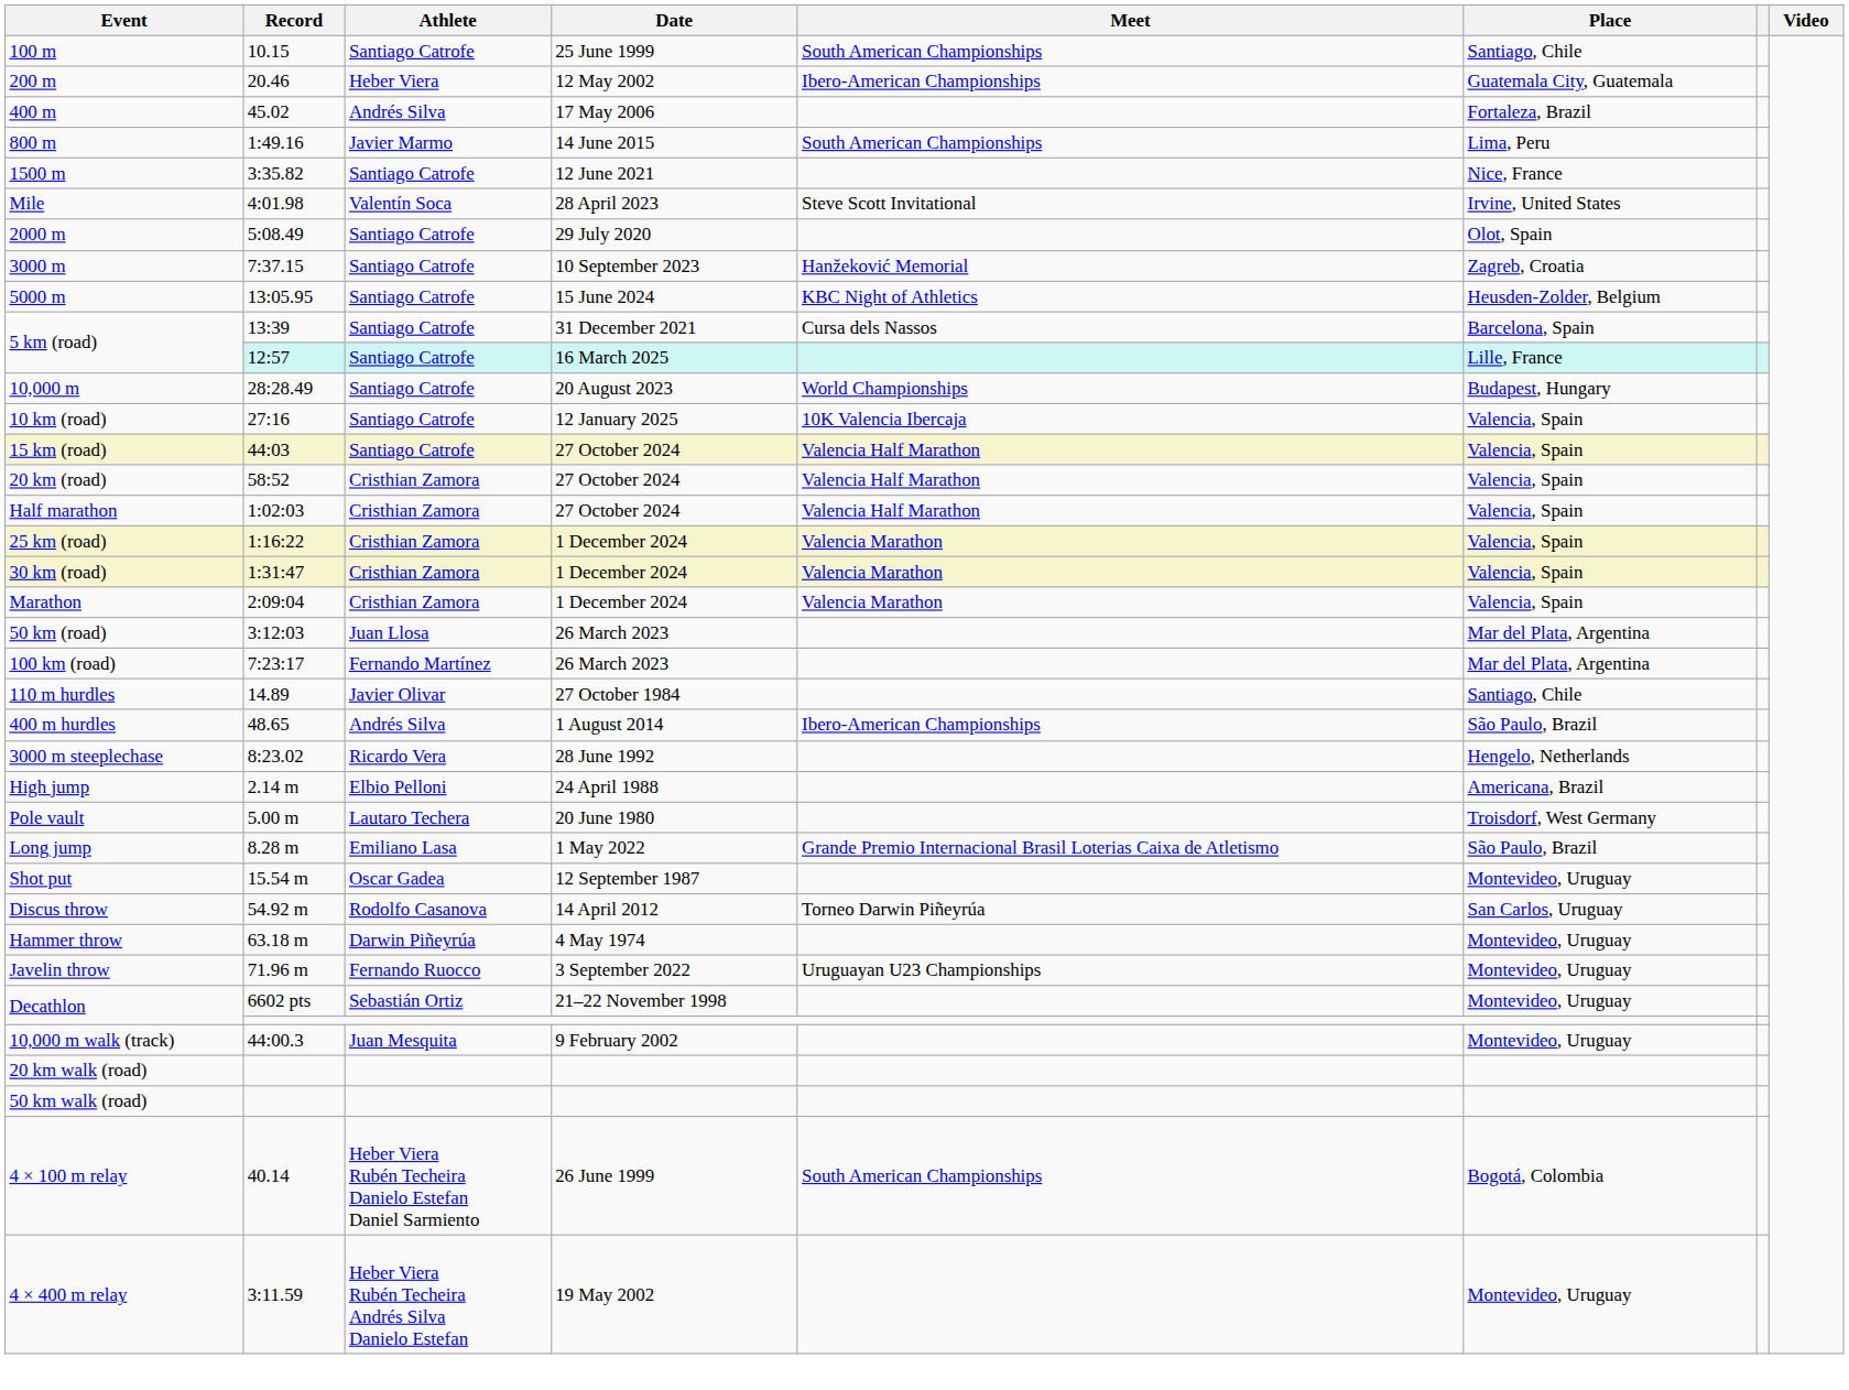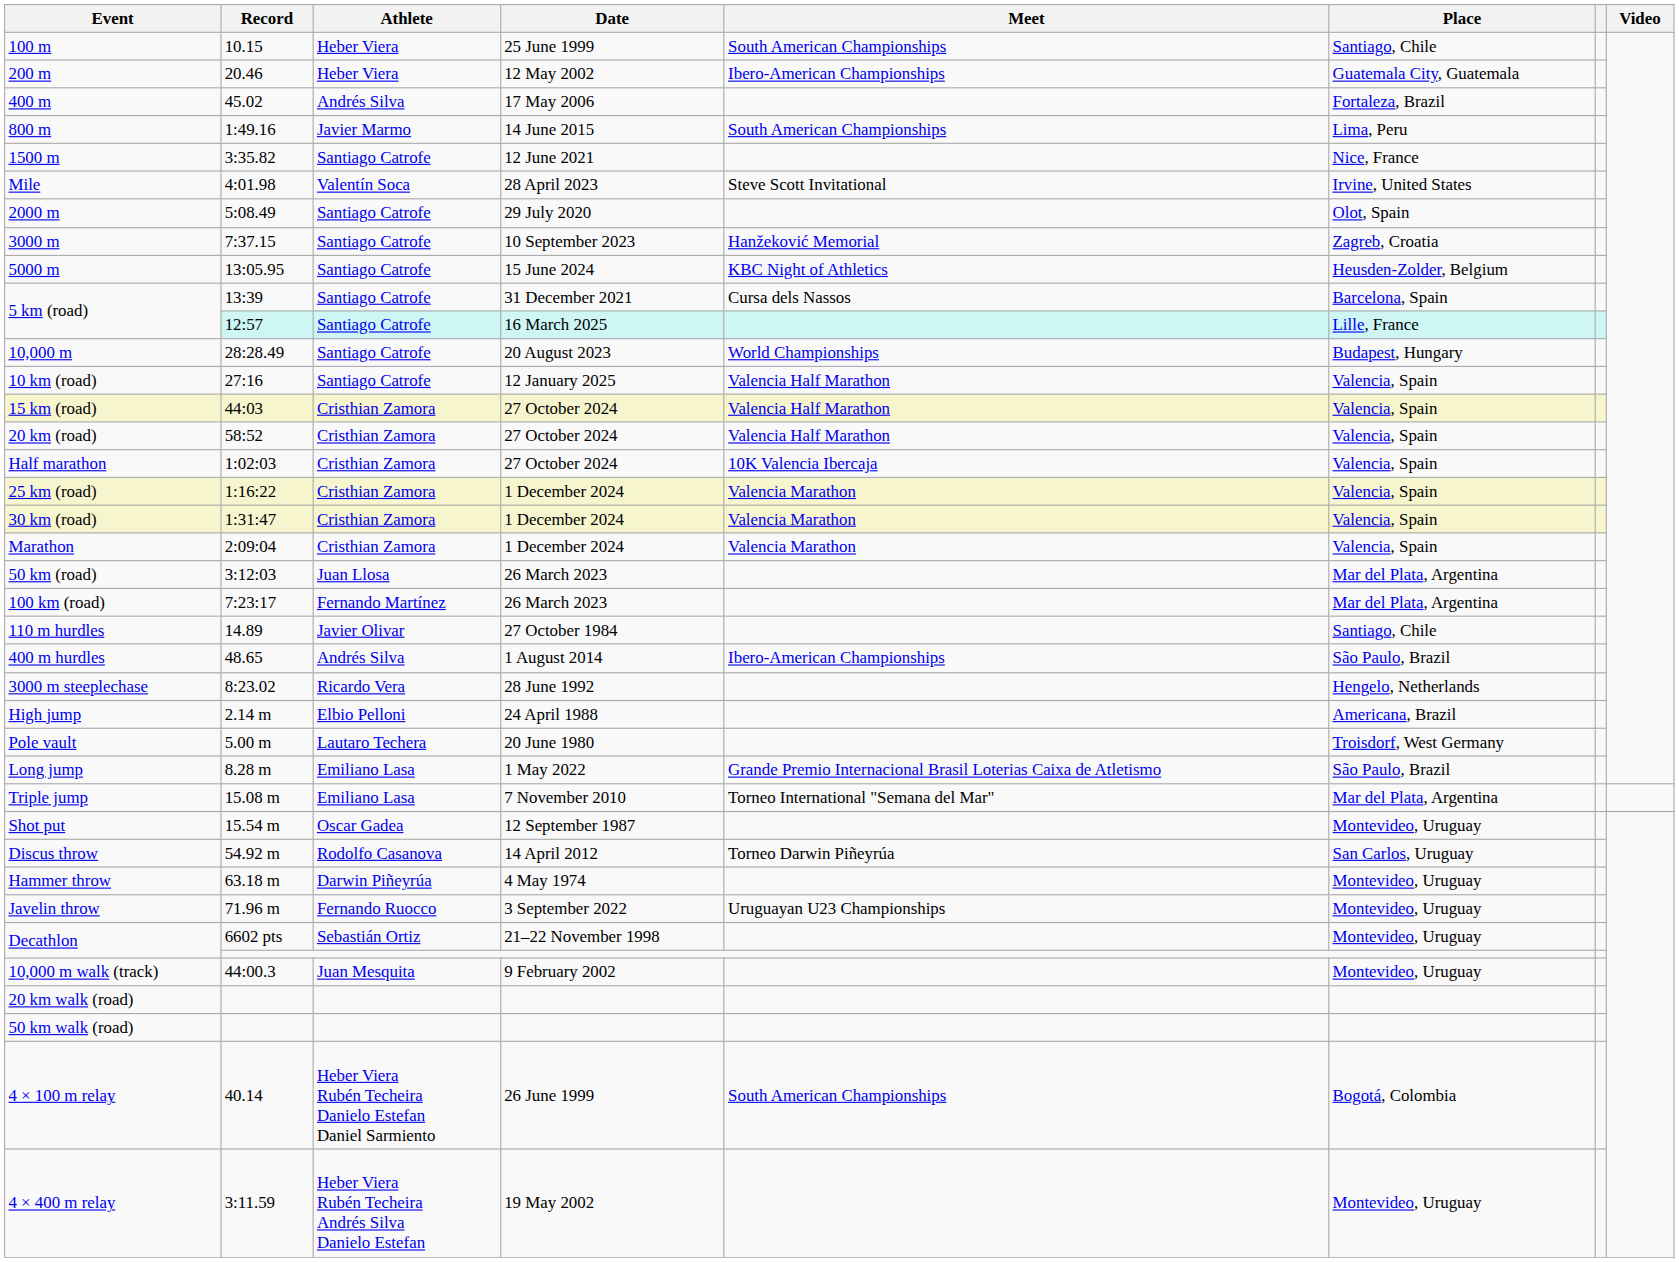 <table class="wikitable" style="font-size:95%; width: 95%;">
 <tr>
 <th>Event</th>
 <th>Record</th>
 <th>Athlete</th>
 <th>Date</th>
 <th>Meet</th>
 <th>Place</th>
 <th></th>
 <th>Video</th>
 </tr>
 <tr>
 <td><a href='#'>100 m</a></td>
 <td>10.15 </td>
-<td><a href='#'>Santiago Catrofe</a></td>
+<td><a href='#'>Heber Viera</a></td>
 <td>25 June 1999</td>
 <td><a href='#'>South American Championships</a></td>
 <td><a href='#'>Santiago</a>, Chile</td>
 <td></td>
 </tr>
 <tr>
 <td><a href='#'>200 m</a></td>
 <td>20.46 </td>
 <td><a href='#'>Heber Viera</a></td>
 <td>12 May 2002</td>
 <td><a href='#'>Ibero-American Championships</a></td>
 <td><a href='#'>Guatemala City</a>, Guatemala</td>
 <td></td>
 </tr>
 <tr>
 <td><a href='#'>400 m</a></td>
 <td>45.02</td>
 <td><a href='#'>Andrés Silva</a></td>
 <td>17 May 2006</td>
 <td></td>
 <td><a href='#'>Fortaleza</a>, Brazil</td>
 <td></td>
 </tr>
 <tr>
 <td><a href='#'>800 m</a></td>
 <td>1:49.16</td>
 <td><a href='#'>Javier Marmo</a></td>
 <td>14 June 2015</td>
 <td><a href='#'>South American Championships</a></td>
 <td><a href='#'>Lima</a>, Peru</td>
 <td></td>
 </tr>
 <tr>
 <td><a href='#'>1500 m</a></td>
 <td>3:35.82</td>
 <td><a href='#'>Santiago Catrofe</a></td>
 <td>12 June 2021</td>
 <td></td>
 <td><a href='#'>Nice</a>, France</td>
 <td></td>
 </tr>
 <tr>
 <td><a href='#'>Mile</a></td>
 <td>4:01.98</td>
 <td><a href='#'>Valentín Soca</a></td>
 <td>28 April 2023</td>
 <td>Steve Scott Invitational</td>
 <td><a href='#'>Irvine</a>, United States</td>
 <td></td>
 </tr>
 <tr>
 <td><a href='#'>2000 m</a></td>
 <td>5:08.49</td>
 <td><a href='#'>Santiago Catrofe</a></td>
 <td>29 July 2020</td>
 <td></td>
 <td><a href='#'>Olot</a>, Spain</td>
 <td></td>
 </tr>
 <tr>
 <td><a href='#'>3000 m</a></td>
 <td>7:37.15</td>
 <td><a href='#'>Santiago Catrofe</a></td>
 <td>10 September 2023</td>
 <td><a href='#'>Hanžeković Memorial</a></td>
 <td><a href='#'>Zagreb</a>, Croatia</td>
 <td></td>
 </tr>
 <tr>
 <td><a href='#'>5000 m</a></td>
 <td>13:05.95</td>
 <td><a href='#'>Santiago Catrofe</a></td>
 <td>15 June 2024</td>
 <td><a href='#'>KBC Night of Athletics</a></td>
 <td><a href='#'>Heusden-Zolder</a>, Belgium</td>
 <td></td>
 </tr>
 <tr>
 <td rowspan=2><a href='#'>5 km</a> (road)</td>
 <td>13:39</td>
 <td><a href='#'>Santiago Catrofe</a></td>
 <td>31 December 2021</td>
 <td>Cursa dels Nassos</td>
 <td><a href='#'>Barcelona</a>, Spain</td>
 <td></td>
 </tr>
 <tr bgcolor=#CEF6F5>
 <td>12:57</td>
 <td><a href='#'>Santiago Catrofe</a></td>
 <td>16 March 2025</td>
 <td></td>
 <td><a href='#'>Lille</a>, France</td>
 <td></td>
 </tr>
 <tr>
 <td><a href='#'>10,000 m</a></td>
 <td>28:28.49</td>
 <td><a href='#'>Santiago Catrofe</a></td>
 <td>20 August 2023</td>
 <td><a href='#'>World Championships</a></td>
 <td><a href='#'>Budapest</a>, Hungary</td>
 <td></td>
 </tr>
 <tr>
 <td><a href='#'>10 km</a> (road)</td>
 <td>27:16</td>
 <td><a href='#'>Santiago Catrofe</a></td>
 <td>12 January 2025</td>
-<td><a href='#'>10K Valencia Ibercaja</a></td>
+<td><a href='#'>Valencia Half Marathon</a></td>
 <td><a href='#'>Valencia</a>, Spain</td>
 <td></td>
 </tr>
 <tr style="background:#f6F5CE;">
 <td><a href='#'>15 km</a> (road)</td>
 <td>44:03</td>
-<td><a href='#'>Santiago Catrofe</a></td>
+<td><a href='#'>Cristhian Zamora</a></td>
 <td>27 October 2024</td>
 <td><a href='#'>Valencia Half Marathon</a></td>
 <td><a href='#'>Valencia</a>, Spain</td>
 <td></td>
 </tr>
 <tr>
 <td><a href='#'>20 km</a> (road)</td>
 <td>58:52</td>
 <td><a href='#'>Cristhian Zamora</a></td>
 <td>27 October 2024</td>
 <td><a href='#'>Valencia Half Marathon</a></td>
 <td><a href='#'>Valencia</a>, Spain</td>
 <td></td>
 </tr>
 <tr>
 <td><a href='#'>Half marathon</a></td>
 <td>1:02:03</td>
 <td><a href='#'>Cristhian Zamora</a></td>
 <td>27 October 2024</td>
-<td><a href='#'>Valencia Half Marathon</a></td>
+<td><a href='#'>10K Valencia Ibercaja</a></td>
 <td><a href='#'>Valencia</a>, Spain</td>
 <td></td>
 </tr>
 <tr style="background:#f6F5CE;">
 <td><a href='#'>25 km</a> (road)</td>
 <td>1:16:22</td>
 <td><a href='#'>Cristhian Zamora</a></td>
 <td>1 December 2024</td>
 <td><a href='#'>Valencia Marathon</a></td>
 <td><a href='#'>Valencia</a>, Spain</td>
 <td></td>
 </tr>
 <tr style="background:#f6F5CE;">
 <td><a href='#'>30 km</a> (road)</td>
 <td>1:31:47</td>
 <td><a href='#'>Cristhian Zamora</a></td>
 <td>1 December 2024</td>
 <td><a href='#'>Valencia Marathon</a></td>
 <td><a href='#'>Valencia</a>, Spain</td>
 <td></td>
 </tr>
 <tr>
 <td><a href='#'>Marathon</a></td>
 <td>2:09:04</td>
 <td><a href='#'>Cristhian Zamora</a></td>
 <td>1 December 2024</td>
 <td><a href='#'>Valencia Marathon</a></td>
 <td><a href='#'>Valencia</a>, Spain</td>
 <td></td>
 </tr>
 <tr>
 <td><a href='#'>50 km</a> (road)</td>
 <td>3:12:03</td>
 <td><a href='#'>Juan Llosa</a></td>
 <td>26 March 2023</td>
 <td></td>
 <td><a href='#'>Mar del Plata</a>, Argentina</td>
 <td></td>
 </tr>
 <tr>
 <td><a href='#'>100 km</a> (road)</td>
 <td>7:23:17</td>
 <td><a href='#'>Fernando Martínez</a></td>
 <td>26 March 2023</td>
 <td></td>
 <td><a href='#'>Mar del Plata</a>, Argentina</td>
 <td></td>
 </tr>
 <tr>
 <td><a href='#'>110 m hurdles</a></td>
 <td>14.89 </td>
 <td><a href='#'>Javier Olivar</a></td>
 <td>27 October 1984</td>
 <td></td>
 <td><a href='#'>Santiago</a>, Chile</td>
 <td></td>
 </tr>
 <tr>
 <td><a href='#'>400 m hurdles</a></td>
 <td>48.65</td>
 <td><a href='#'>Andrés Silva</a></td>
 <td>1 August 2014</td>
 <td><a href='#'>Ibero-American Championships</a></td>
 <td><a href='#'>São Paulo</a>, Brazil</td>
 <td></td>
 </tr>
 <tr>
 <td><a href='#'>3000 m steeplechase</a></td>
 <td>8:23.02</td>
 <td><a href='#'>Ricardo Vera</a></td>
 <td>28 June 1992</td>
 <td></td>
 <td><a href='#'>Hengelo</a>, Netherlands</td>
 <td></td>
 </tr>
 <tr>
 <td><a href='#'>High jump</a></td>
 <td>2.14 m</td>
 <td><a href='#'>Elbio Pelloni</a></td>
 <td>24 April 1988</td>
 <td></td>
 <td><a href='#'>Americana</a>, Brazil</td>
 <td></td>
 </tr>
 <tr>
 <td><a href='#'>Pole vault</a></td>
 <td>5.00 m</td>
 <td><a href='#'>Lautaro Techera</a></td>
 <td>20 June 1980</td>
 <td></td>
 <td><a href='#'>Troisdorf</a>, West Germany</td>
 <td></td>
 </tr>
 <tr>
 <td><a href='#'>Long jump</a></td>
 <td>8.28 m </td>
 <td><a href='#'>Emiliano Lasa</a></td>
 <td>1 May 2022</td>
 <td><a href='#'>Grande Premio Internacional Brasil Loterias Caixa de Atletismo</a></td>
 <td><a href='#'>São Paulo</a>, Brazil</td>
 <td></td>
 </tr>
 <tr>
+<td><a href='#'>Triple jump</a></td>
+<td>15.08 m </td>
+<td><a href='#'>Emiliano Lasa</a></td>
+<td>7  November 2010</td>
+<td>Torneo International "Semana del Mar"</td>
+<td><a href='#'>Mar del Plata</a>, Argentina</td>
+<td></td>
+<td></td>
+</tr>
+<tr>
 <td><a href='#'>Shot put</a></td>
 <td>15.54 m</td>
 <td><a href='#'>Oscar Gadea</a></td>
 <td>12 September 1987</td>
 <td></td>
 <td><a href='#'>Montevideo</a>, Uruguay</td>
 <td></td>
 </tr>
 <tr>
 <td><a href='#'>Discus throw</a></td>
 <td>54.92 m</td>
 <td><a href='#'>Rodolfo Casanova</a></td>
 <td>14 April 2012</td>
 <td>Torneo Darwin Piñeyrúa</td>
 <td><a href='#'>San Carlos</a>, Uruguay</td>
 <td></td>
 </tr>
 <tr>
 <td><a href='#'>Hammer throw</a></td>
 <td>63.18 m</td>
 <td><a href='#'>Darwin Piñeyrúa</a></td>
 <td>4 May 1974</td>
 <td></td>
 <td><a href='#'>Montevideo</a>, Uruguay</td>
 <td></td>
 </tr>
 <tr>
 <td><a href='#'>Javelin throw</a></td>
 <td>71.96 m</td>
 <td><a href='#'>Fernando Ruocco</a></td>
 <td>3 September 2022</td>
 <td>Uruguayan U23 Championships</td>
 <td><a href='#'>Montevideo</a>, Uruguay</td>
 <td></td>
 </tr>
 <tr>
 <td rowspan=2><a href='#'>Decathlon</a></td>
 <td>6602 pts </td>
 <td><a href='#'>Sebastián Ortiz</a></td>
 <td>21–22 November 1998</td>
 <td></td>
 <td><a href='#'>Montevideo</a>, Uruguay</td>
 <td></td>
 </tr>
 <tr>
 <td colspan=5></td>
 <td></td>
 </tr>
 <tr>
 <td><a href='#'>10,000 m walk</a> (track)</td>
 <td>44:00.3</td>
 <td><a href='#'>Juan Mesquita</a></td>
 <td>9 February 2002</td>
 <td></td>
 <td><a href='#'>Montevideo</a>, Uruguay</td>
 <td></td>
 </tr>
 <tr>
 <td><a href='#'>20 km walk</a> (road)</td>
 <td></td>
 <td></td>
 <td></td>
 <td></td>
 <td></td>
 <td></td>
 </tr>
 <tr>
 <td><a href='#'>50 km walk</a> (road)</td>
 <td></td>
 <td></td>
 <td></td>
 <td></td>
 <td></td>
 <td></td>
 </tr>
 <tr>
 <td><a href='#'>4 × 100 m relay</a></td>
 <td>40.14</td>
 <td><br><a href='#'>Heber Viera</a><br><a href='#'>Rubén Techeira</a><br><a href='#'>Danielo Estefan</a><br>Daniel Sarmiento</td>
 <td>26 June 1999</td>
 <td><a href='#'>South American Championships</a></td>
 <td><a href='#'>Bogotá</a>, Colombia</td>
 <td></td>
 </tr>
 <tr>
 <td><a href='#'>4 × 400 m relay</a></td>
 <td>3:11.59</td>
 <td><br><a href='#'>Heber Viera</a><br><a href='#'>Rubén Techeira</a><br><a href='#'>Andrés Silva</a><br><a href='#'>Danielo Estefan</a></td>
 <td>19 May 2002</td>
 <td></td>
 <td><a href='#'>Montevideo</a>, Uruguay</td>
 <td></td>
 </tr>
 </table>
